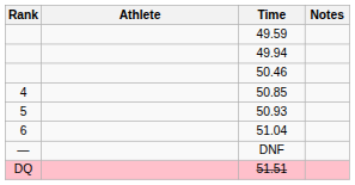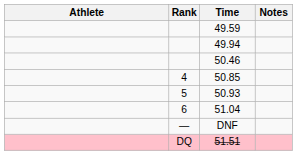 <table class="wikitable" style="text-align:center">
 <tr>
+<th width=250>Athlete</th>
 <th width=40>Rank</th>
-<th width=250>Athlete</th>
 <th width=80>Time</th>
 <th width=50>Notes</th>
 </tr>
 <tr>
+<td align=left></td>
 <td></td>
-<td align=left></td>
 <td>49.59</td>
 <td></td>
 </tr>
 <tr>
+<td align=left></td>
 <td></td>
-<td align=left></td>
 <td>49.94</td>
 <td></td>
 </tr>
 <tr>
+<td align=left></td>
 <td></td>
-<td align=left></td>
 <td>50.46</td>
 <td></td>
 </tr>
 <tr>
+<td align=left></td>
 <td>4</td>
-<td align=left></td>
 <td>50.85</td>
 <td></td>
 </tr>
 <tr>
+<td align=left></td>
 <td>5</td>
-<td align=left></td>
 <td>50.93</td>
 <td></td>
 </tr>
 <tr>
+<td align=left></td>
 <td>6</td>
-<td align=left></td>
 <td>51.04</td>
 <td></td>
 </tr>
 <tr>
+<td align=left></td>
 <td>—</td>
-<td align=left></td>
 <td>DNF</td>
 <td></td>
 </tr>
 <tr bgcolor=pink>
+<td align=left></td>
 <td>DQ</td>
-<td align=left></td>
 <td><s>51.51</s></td>
 <td></td>
 </tr>
 </table>
